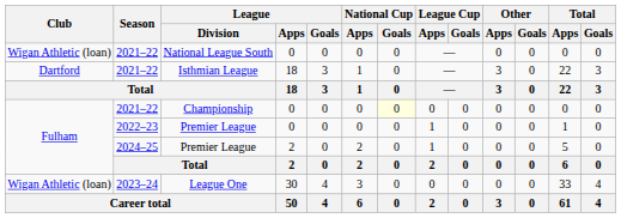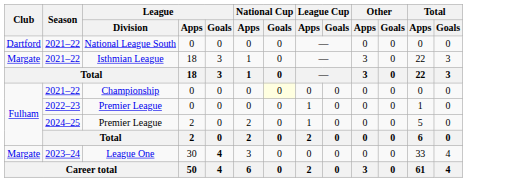 <table class="wikitable" style="text-align:center">
 <tr>
 <th rowspan="2">Club</th>
 <th rowspan="2">Season</th>
 <th colspan="3">League</th>
 <th colspan="2">National Cup</th>
 <th colspan="2">League Cup</th>
 <th colspan="2">Other</th>
 <th colspan="2">Total</th>
 </tr>
 <tr>
 <th>Division</th>
 <th>Apps</th>
 <th>Goals</th>
 <th>Apps</th>
 <th>Goals</th>
 <th>Apps</th>
 <th>Goals</th>
 <th>Apps</th>
 <th>Goals</th>
 <th>Apps</th>
 <th>Goals</th>
 </tr>
 <tr>
-<td><a href='#'>Wigan Athletic</a> (loan)</td>
+<td rowspan="1"><a href='#'>Dartford</a></td>
 <td><a href='#'>2021–22</a></td>
 <td><a href='#'>National League South</a></td>
 <td>0</td>
 <td>0</td>
 <td>0</td>
 <td>0</td>
 <td colspan="2">—</td>
 <td>0</td>
 <td>0</td>
 <td>0</td>
 <td>0</td>
 </tr>
 <tr>
-<td rowspan="1"><a href='#'>Dartford</a></td>
+<td rowspan="1"><a href='#'>Margate</a></td>
 <td><a href='#'>2021–22</a></td>
 <td><a href='#'>Isthmian League</a></td>
 <td>18</td>
 <td>3</td>
 <td>1</td>
 <td>0</td>
 <td colspan="2">—</td>
 <td>3</td>
 <td>0</td>
 <td>22</td>
 <td>3</td>
 </tr>
 <tr>
 <th colspan="3">Total</th>
 <th>18</th>
 <th>3</th>
 <th>1</th>
 <th>0</th>
 <th colspan=2>—</th>
 <th>3</th>
 <th>0</th>
 <th>22</th>
 <th>3</th>
 </tr>
 <tr>
 <td rowspan="4"><a href='#'>Fulham</a></td>
 <td><a href='#'>2021–22</a></td>
 <td><a href='#'>Championship</a></td>
 <td>0</td>
 <td>0</td>
 <td>0</td>
 <td style="background: lightyellow;">0</td>
 <td>0</td>
 <td>0</td>
 <td>0</td>
 <td>0</td>
 <td>0</td>
 <td>0</td>
 </tr>
 <tr>
 <td><a href='#'>2022–23</a></td>
 <td><a href='#'>Premier League</a></td>
 <td>0</td>
 <td>0</td>
 <td>0</td>
 <td>0</td>
 <td>1</td>
 <td>0</td>
 <td>0</td>
 <td>0</td>
 <td>1</td>
 <td>0</td>
 </tr>
 <tr>
 <td><a href='#'>2024–25</a></td>
 <td>Premier League</td>
 <td>2</td>
 <td>0</td>
 <td>2</td>
 <td>0</td>
 <td>1</td>
 <td>0</td>
 <td>0</td>
 <td>0</td>
 <td>5</td>
 <td>0</td>
 </tr>
 <tr>
 <th colspan="2">Total</th>
 <th>2</th>
 <th>0</th>
 <th>2</th>
 <th>0</th>
 <th>2</th>
 <th>0</th>
 <th>0</th>
 <th>0</th>
 <th>6</th>
 <th>0</th>
 </tr>
 <tr>
-<td><a href='#'>Wigan Athletic</a> (loan)</td>
+<td rowspan="1"><a href='#'>Margate</a></td>
 <td><a href='#'>2023–24</a></td>
 <td><a href='#'>League One</a></td>
 <td>30</td>
-<td>4</td>
+<td><strong>4</strong></td>
 <td>3</td>
 <td>0</td>
 <td>0</td>
 <td>0</td>
 <td>0</td>
 <td>0</td>
 <td>33</td>
 <td>4</td>
 </tr>
 <tr>
 <th colspan="3">Career total</th>
 <th>50</th>
 <th>4</th>
 <th>6</th>
 <th>0</th>
 <th>2</th>
 <th>0</th>
 <th>3</th>
 <th>0</th>
 <th>61</th>
 <th>4</th>
 </tr>
 </table>
